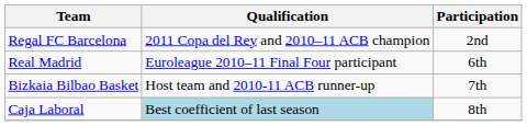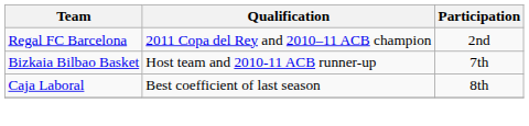 <table class="wikitable">
 <tr>
 <th>Team</th>
 <th>Qualification</th>
 <th>Participation</th>
 </tr>
 <tr>
 <td><a href='#'>Regal FC Barcelona</a></td>
 <td><a href='#'>2011 Copa del Rey</a> and <a href='#'>2010–11 ACB</a> champion</td>
 <td align=center>2nd</td>
 </tr>
 <tr>
-<td><a href='#'>Real Madrid</a></td>
-<td><a href='#'>Euroleague 2010–11 Final Four</a> participant</td>
-<td align=center>6th</td>
-</tr>
-<tr>
 <td><a href='#'>Bizkaia Bilbao Basket</a></td>
 <td>Host team and <a href='#'>2010-11 ACB</a> runner-up</td>
 <td align=center>7th</td>
 </tr>
 <tr>
 <td><a href='#'>Caja Laboral</a></td>
-<td style="background: lightblue;">Best coefficient of last season</td>
+<td>Best coefficient of last season</td>
 <td align=center>8th</td>
 </tr>
 <tr>
 </tr>
 </table>
